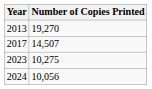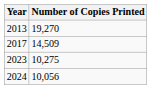 <table class="wikitable">
 <tr>
 <th>Year</th>
 <th>Number of Copies Printed</th>
 </tr>
 <tr>
 <td>2013</td>
 <td>19,270</td>
 </tr>
 <tr>
 <td>2017</td>
-<td>14,507</td>
+<td>14,509</td>
 </tr>
 <tr>
 <td>2023</td>
 <td>10,275</td>
 </tr>
 <tr>
 <td>2024</td>
 <td>10,056</td>
 </tr>
 </table>
